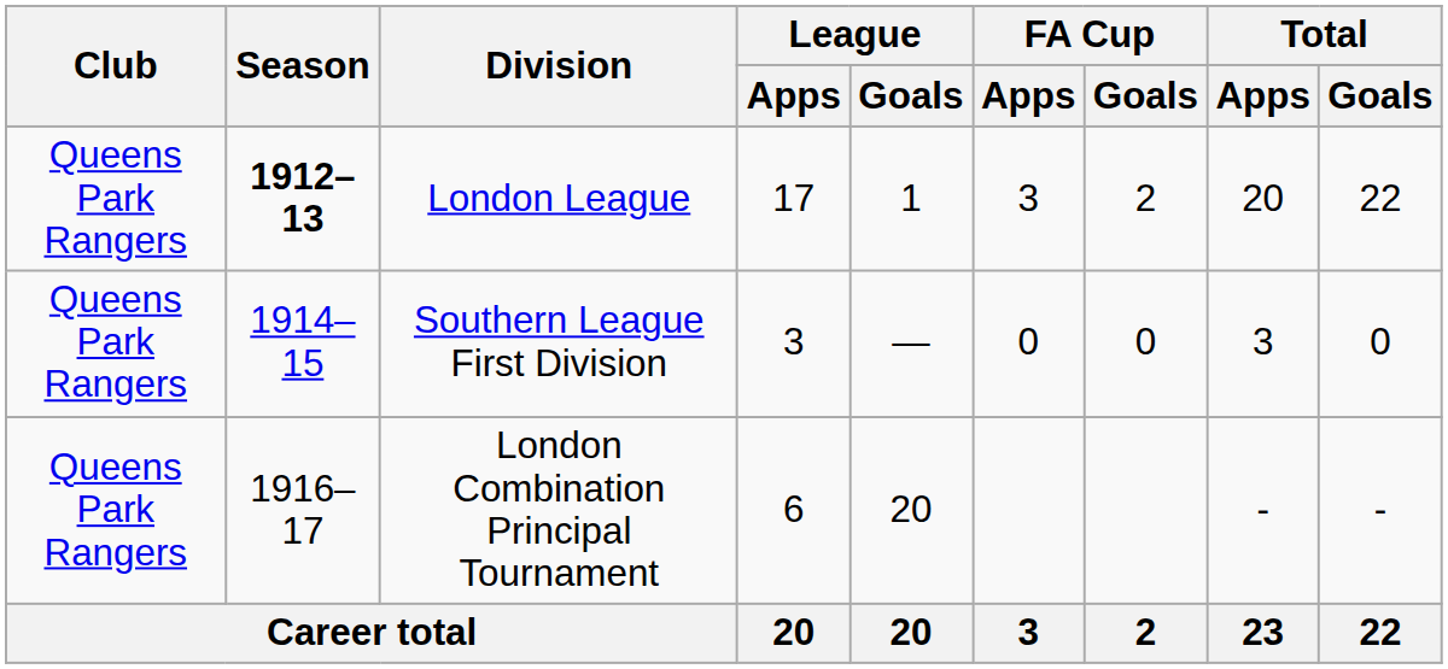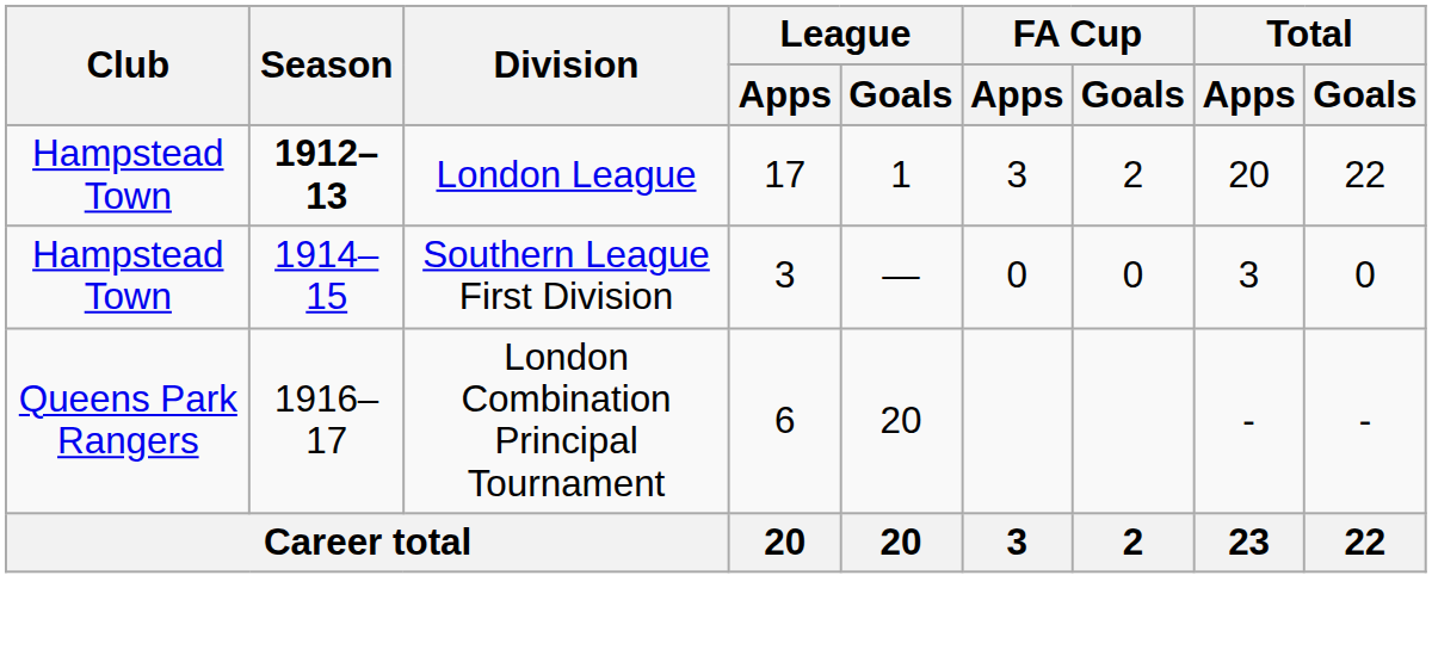 <table class="wikitable" style="text-align:center;">
 <tr>
 <th rowspan="2">Club</th>
 <th rowspan="2">Season</th>
 <th rowspan="2">Division</th>
 <th colspan="2">League</th>
 <th colspan="2">FA Cup</th>
 <th colspan="2">Total</th>
 </tr>
 <tr>
 <th>Apps</th>
 <th>Goals</th>
 <th>Apps</th>
 <th>Goals</th>
 <th>Apps</th>
 <th>Goals</th>
 </tr>
 <tr>
-<td><a href='#'>Queens Park Rangers</a></td>
+<td><a href='#'>Hampstead Town</a></td>
 <td><strong>1912–13</strong></td>
 <td><a href='#'>London League</a></td>
 <td>17</td>
 <td>1</td>
 <td>3</td>
 <td>2</td>
 <td>20</td>
 <td>22</td>
 </tr>
 <tr>
-<td><a href='#'>Queens Park Rangers</a></td>
+<td><a href='#'>Hampstead Town</a></td>
 <td><a href='#'>1914–15</a></td>
 <td><a href='#'>Southern League</a> First Division</td>
 <td>3</td>
 <td colspan="1">—</td>
 <td>0</td>
 <td>0</td>
 <td>3</td>
 <td>0</td>
 </tr>
 <tr>
 <td><a href='#'>Queens Park Rangers</a></td>
 <td>1916–17</td>
 <td>London Combination Principal Tournament</td>
 <td>6</td>
 <td>20</td>
 <td></td>
 <td></td>
 <td>-</td>
 <td>-</td>
 </tr>
 <tr>
 <th colspan="3">Career total</th>
 <th>20</th>
 <th>20</th>
 <th>3</th>
 <th>2</th>
 <th>23</th>
 <th>22</th>
 </tr>
 </table>
